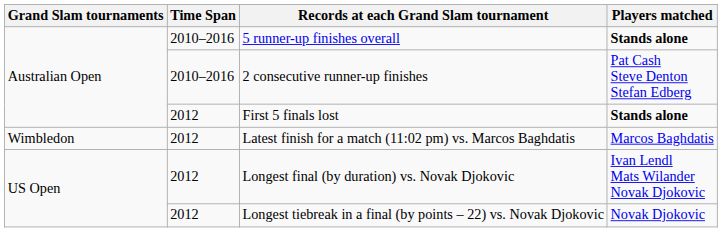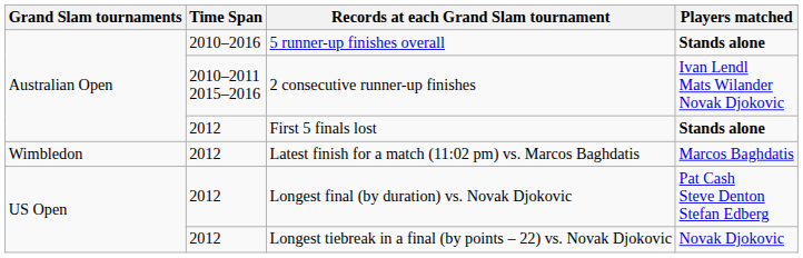 <table class="wikitable collapsible">
 <tr>
 <th>Grand Slam tournaments</th>
 <th>Time Span</th>
 <th>Records at each Grand Slam tournament</th>
 <th>Players matched</th>
 </tr>
 <tr>
 <td rowspan="3">Australian Open</td>
 <td>2010–2016</td>
 <td><a href='#'>5 runner-up finishes overall</a></td>
 <td><strong>Stands alone</strong></td>
 </tr>
 <tr>
-<td>2010–2016</td>
+<td>2010–2011<br>2015–2016</td>
 <td>2 consecutive runner-up finishes</td>
-<td><a href='#'>Pat Cash</a><br><a href='#'>Steve Denton</a><br><a href='#'>Stefan Edberg</a></td>
+<td><a href='#'>Ivan Lendl</a><br><a href='#'>Mats Wilander</a><br><a href='#'>Novak Djokovic</a></td>
 </tr>
 <tr>
 <td>2012</td>
 <td>First 5 finals lost</td>
 <td><strong>Stands alone</strong></td>
 </tr>
 <tr>
 <td>Wimbledon</td>
 <td>2012</td>
 <td>Latest finish for a match (11:02 pm) vs. Marcos Baghdatis</td>
 <td><a href='#'>Marcos Baghdatis</a></td>
 </tr>
 <tr>
 <td rowspan="2">US Open</td>
 <td>2012</td>
 <td>Longest final (by duration) vs. Novak Djokovic</td>
-<td><a href='#'>Ivan Lendl</a><br><a href='#'>Mats Wilander</a><br><a href='#'>Novak Djokovic</a></td>
+<td><a href='#'>Pat Cash</a><br><a href='#'>Steve Denton</a><br><a href='#'>Stefan Edberg</a></td>
 </tr>
 <tr>
 <td>2012</td>
 <td>Longest tiebreak in a final (by points – 22) vs. Novak Djokovic</td>
 <td><a href='#'>Novak Djokovic</a></td>
 </tr>
 </table>
